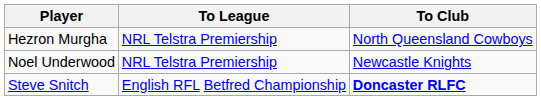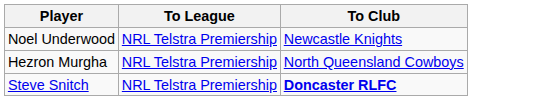 <table class="wikitable" style="font-size:90%">
 <tr bgcolor="#efefef">
 <th width=" ">Player</th>
 <th width=" ">To League</th>
 <th width=" ">To Club</th>
 </tr>
 <tr>
+<td> Noel Underwood</td>
+<td><a href='#'>NRL Telstra Premiership</a></td>
+<td> <a href='#'>Newcastle Knights</a></td>
+</tr>
+<tr>
 <td> Hezron Murgha</td>
 <td><a href='#'>NRL Telstra Premiership</a></td>
 <td> <a href='#'>North Queensland Cowboys</a></td>
 </tr>
 <tr>
-<td> Noel Underwood</td>
+<td> <a href='#'>Steve Snitch</a></td>
 <td><a href='#'>NRL Telstra Premiership</a></td>
-<td> <a href='#'>Newcastle Knights</a></td>
-</tr>
-<tr>
-<td> <a href='#'>Steve Snitch</a></td>
-<td><a href='#'>English RFL</a> <a href='#'>Betfred Championship</a></td>
 <td><strong> <a href='#'>Doncaster RLFC</a></strong></td>
 </tr>
 <tr>
 </tr>
 </table>
